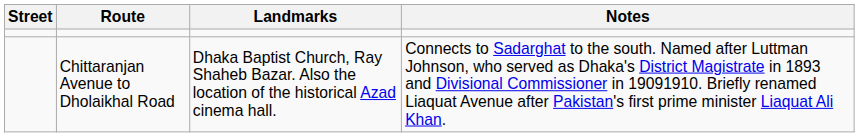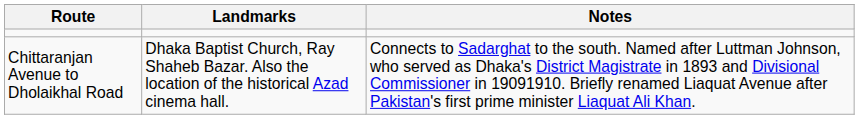 <table class="wikitable">
 <tr>
-<th>Street</th>
 <th>Route</th>
 <th>Landmarks</th>
 <th>Notes</th>
 </tr>
 <tr>
 <td></td>
 <td></td>
 <td></td>
-<td></td>
 </tr>
 <tr>
-<td></td>
 <td>Chittaranjan Avenue to Dholaikhal Road</td>
 <td>Dhaka Baptist Church, Ray Shaheb Bazar. Also the location of the historical <a href='#'>Azad</a> cinema hall.</td>
 <td>Connects to <a href='#'>Sadarghat</a> to the south. Named after Luttman Johnson, who served as Dhaka's <a href='#'>District Magistrate</a> in 1893 and <a href='#'>Divisional Commissioner</a> in 19091910. Briefly renamed Liaquat Avenue after <a href='#'>Pakistan</a>'s first prime minister <a href='#'>Liaquat Ali Khan</a>.</td>
 </tr>
 </table>
